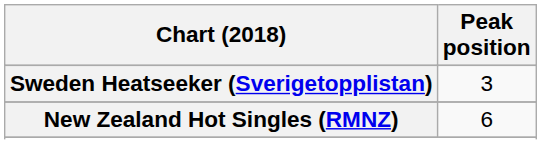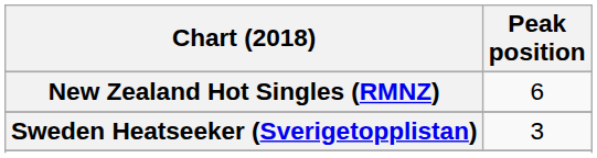 <table class="wikitable sortable plainrowheaders" style="text-align:center">
 <tr>
 <th scope="col">Chart (2018)</th>
 <th scope="col">Peak<br> position</th>
 </tr>
 <tr>
 </tr>
 <tr>
 </tr>
 <tr>
-<th scope="row">Sweden Heatseeker (<a href='#'>Sverigetopplistan</a>)</th>
-<td>3</td>
+<th scope="row">New Zealand Hot Singles (<a href='#'>RMNZ</a>)</th>
+<td>6</td>
 </tr>
 <tr>
 </tr>
 <tr>
-<th scope="row">New Zealand Hot Singles (<a href='#'>RMNZ</a>)</th>
-<td>6</td>
+<th scope="row">Sweden Heatseeker (<a href='#'>Sverigetopplistan</a>)</th>
+<td>3</td>
 </tr>
 <tr>
 </tr>
 <tr>
 </tr>
 <tr>
 </tr>
 </table>
